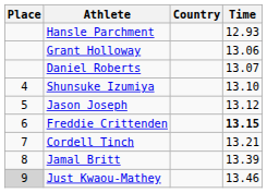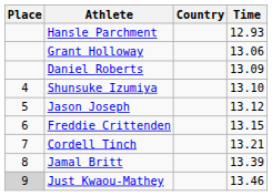 <table class="wikitable">
 <tr>
 <th>Place</th>
 <th>Athlete</th>
 <th>Country</th>
 <th>Time</th>
 </tr>
 <tr>
 <td align=center></td>
 <td><a href='#'>Hansle Parchment</a></td>
 <td></td>
 <td>12.93</td>
 </tr>
 <tr>
 <td align=center></td>
 <td><a href='#'>Grant Holloway</a></td>
 <td></td>
 <td>13.06</td>
 </tr>
 <tr>
 <td align=center></td>
 <td><a href='#'>Daniel Roberts</a></td>
 <td></td>
-<td>13.07</td>
+<td>13.09</td>
 </tr>
 <tr>
 <td align=center>4</td>
 <td><a href='#'>Shunsuke Izumiya</a></td>
 <td></td>
 <td>13.10</td>
 </tr>
 <tr>
 <td align=center>5</td>
 <td><a href='#'>Jason Joseph</a></td>
 <td></td>
 <td>13.12</td>
 </tr>
 <tr>
 <td align=center>6</td>
 <td><a href='#'>Freddie Crittenden</a></td>
 <td></td>
-<td><strong>13.15</strong></td>
+<td>13.15</td>
 </tr>
 <tr>
 <td align=center>7</td>
 <td><a href='#'>Cordell Tinch</a></td>
 <td></td>
 <td>13.21</td>
 </tr>
 <tr>
 <td align=center>8</td>
 <td><a href='#'>Jamal Britt</a></td>
 <td></td>
 <td>13.39</td>
 </tr>
 <tr>
 <td align=center style="background: lightgrey;">9</td>
 <td><a href='#'>Just Kwaou-Mathey</a></td>
 <td></td>
 <td>13.46</td>
 </tr>
 </table>
